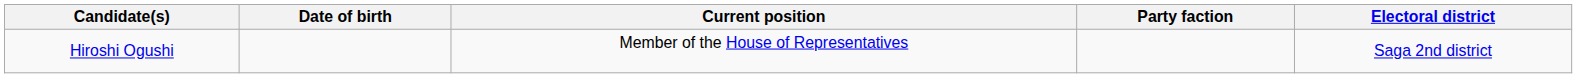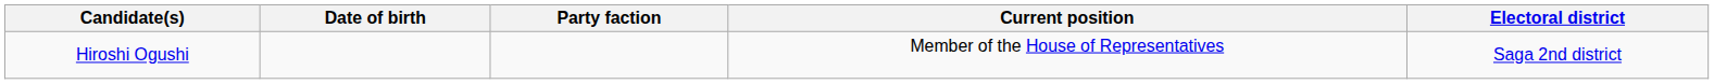 <table class="wikitable sortable" style="text-align:center;width:100%">
 <tr>
 <th>Candidate(s)</th>
 <th>Date of birth</th>
+<th>Party faction</th>
 <th class="unsortable">Current position</th>
-<th>Party faction</th>
 <th><a href='#'>Electoral district</a></th>
 </tr>
 <tr>
 <td> <a href='#'>Hiroshi Ogushi</a></td>
 <td><br></td>
+<td></td>
 <td>Member of the <a href='#'>House of Representatives</a><br><br></td>
-<td></td>
 <td> <a href='#'>Saga 2nd district</a></td>
 </tr>
 </table>
